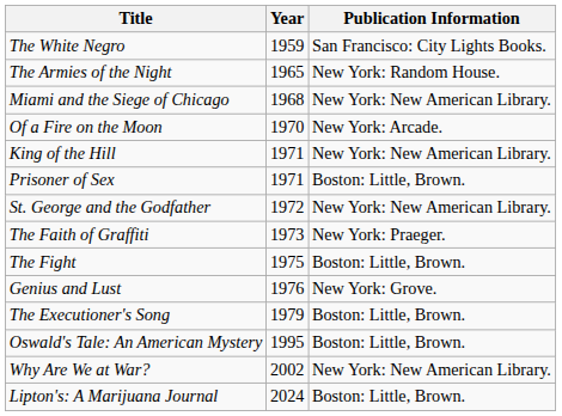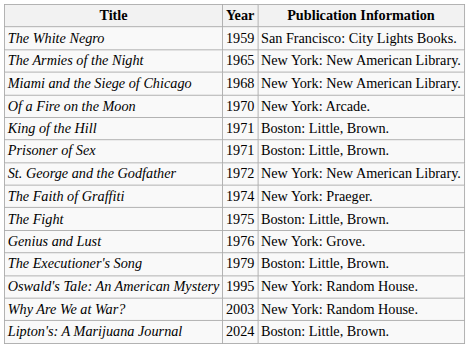 <table class="wikitable sortable" border="1">
 <tr>
 <th>Title</th>
 <th>Year</th>
 <th>Publication Information</th>
 </tr>
 <tr>
 <td><em>The White Negro</em></td>
 <td>1959</td>
 <td>San Francisco: City Lights Books.</td>
 </tr>
 <tr>
 <td><em>The Armies of the Night</em></td>
 <td>1965</td>
-<td>New York: Random House.</td>
+<td>New York: New American Library.</td>
 </tr>
 <tr>
 <td><em>Miami and the Siege of Chicago</em></td>
 <td>1968</td>
 <td>New York: New American Library.</td>
 </tr>
 <tr>
 <td><em>Of a Fire on the Moon</em></td>
 <td>1970</td>
 <td>New York: Arcade.</td>
 </tr>
 <tr>
 <td><em>King of the Hill</em></td>
 <td>1971</td>
-<td>New York: New American Library.</td>
+<td>Boston: Little, Brown.</td>
 </tr>
 <tr>
 <td><em>Prisoner of Sex</em></td>
 <td>1971</td>
 <td>Boston: Little, Brown.</td>
 </tr>
 <tr>
 <td><em>St. George and the Godfather</em></td>
 <td>1972</td>
 <td>New York: New American Library.</td>
 </tr>
 <tr>
 <td><em>The Faith of Graffiti</em></td>
-<td>1973</td>
+<td>1974</td>
 <td>New York: Praeger.</td>
 </tr>
 <tr>
 <td><em>The Fight</em></td>
 <td>1975</td>
 <td>Boston: Little, Brown.</td>
 </tr>
 <tr>
 <td><em>Genius and Lust</em></td>
 <td>1976</td>
 <td>New York: Grove.</td>
 </tr>
 <tr>
 <td><em>The Executioner's Song</em></td>
 <td>1979</td>
 <td>Boston: Little, Brown.</td>
 </tr>
 <tr>
 <td><em>Oswald's Tale: An American Mystery</em></td>
 <td>1995</td>
-<td>Boston: Little, Brown.</td>
+<td>New York: Random House.</td>
 </tr>
 <tr>
 <td><em>Why Are We at War?</em></td>
-<td>2002</td>
-<td>New York: New American Library.</td>
+<td>2003</td>
+<td>New York: Random House.</td>
 </tr>
 <tr>
 <td><em>Lipton's: A Marijuana Journal</em></td>
 <td>2024</td>
 <td>Boston: Little, Brown.</td>
 </tr>
 </table>
